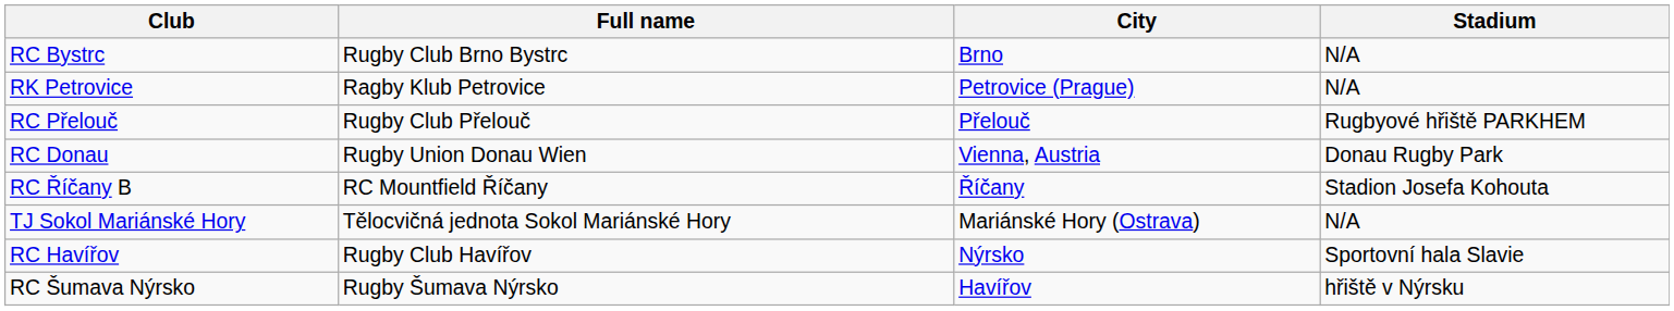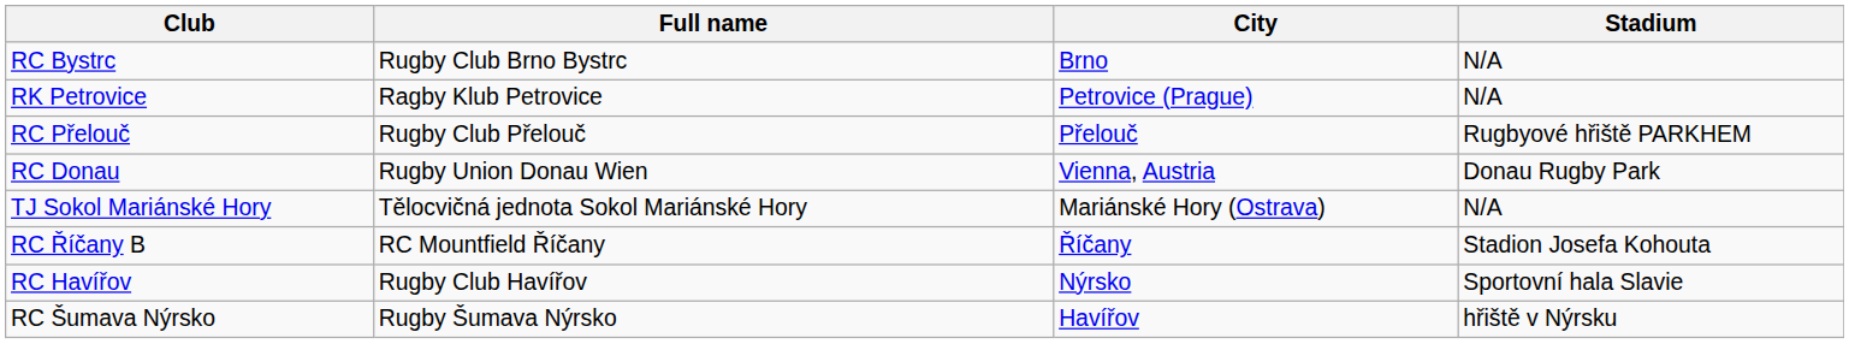 <table class="wikitable" width="100%">
 <tr>
 <th width="20%">Club</th>
 <th width="37%">Full name</th>
 <th width="22%">City</th>
 <th width="21%">Stadium</th>
 </tr>
 <tr>
 <td><a href='#'>RC Bystrc</a></td>
 <td>Rugby Club Brno Bystrc</td>
 <td><a href='#'>Brno</a></td>
 <td>N/A</td>
 </tr>
 <tr>
 <td><a href='#'>RK Petrovice</a></td>
 <td>Ragby Klub Petrovice</td>
 <td><a href='#'>Petrovice (Prague)</a></td>
 <td>N/A</td>
 </tr>
 <tr>
 <td><a href='#'>RC Přelouč</a></td>
 <td>Rugby Club Přelouč</td>
 <td><a href='#'>Přelouč</a></td>
 <td>Rugbyové hřiště PARKHEM</td>
 </tr>
 <tr>
 <td><a href='#'>RC Donau</a></td>
 <td>Rugby Union Donau Wien</td>
 <td><a href='#'>Vienna</a>, <a href='#'>Austria</a></td>
 <td>Donau Rugby Park</td>
 </tr>
 <tr>
+<td><a href='#'>TJ Sokol Mariánské Hory</a></td>
+<td>Tělocvičná jednota Sokol Mariánské Hory</td>
+<td>Mariánské Hory (<a href='#'>Ostrava</a>)</td>
+<td>N/A</td>
+</tr>
+<tr>
 <td><a href='#'>RC Říčany</a> B</td>
 <td>RC Mountfield Říčany</td>
 <td><a href='#'>Říčany</a></td>
 <td>Stadion Josefa Kohouta</td>
-</tr>
-<tr>
-<td><a href='#'>TJ Sokol Mariánské Hory</a></td>
-<td>Tělocvičná jednota Sokol Mariánské Hory</td>
-<td>Mariánské Hory (<a href='#'>Ostrava</a>)</td>
-<td>N/A</td>
 </tr>
 <tr>
 <td><a href='#'>RC Havířov</a></td>
 <td>Rugby Club Havířov</td>
 <td><a href='#'>Nýrsko</a></td>
 <td>Sportovní hala Slavie</td>
 </tr>
 <tr>
 <td>RC Šumava Nýrsko</td>
 <td>Rugby Šumava Nýrsko</td>
 <td><a href='#'>Havířov</a></td>
 <td>hřiště v Nýrsku</td>
 </tr>
 </table>
